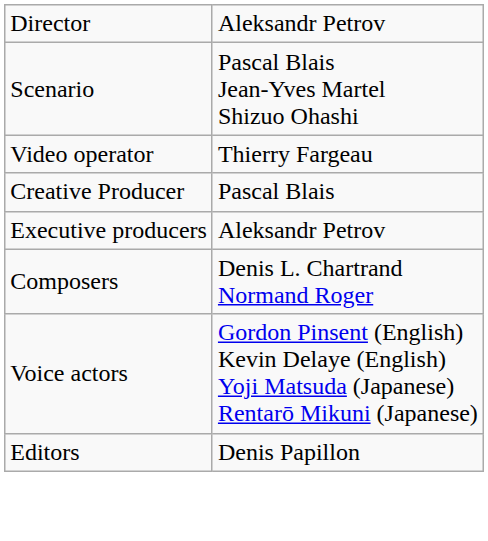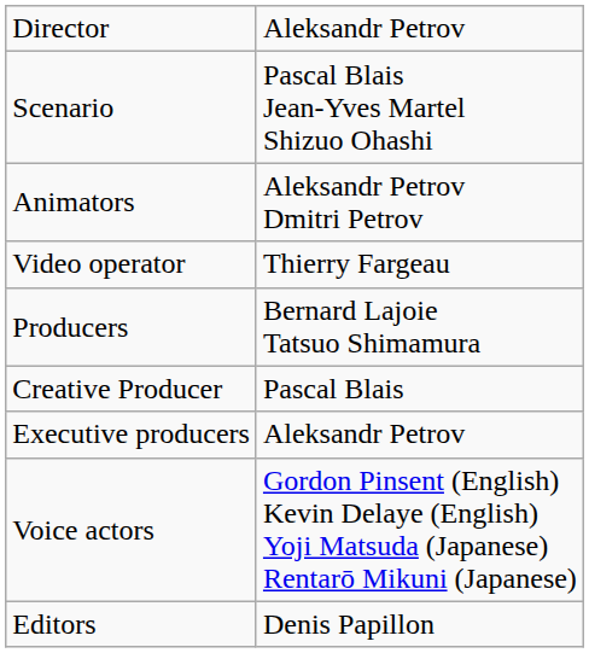 <table class="wikitable">
 <tr>
 <td>Director</td>
 <td>Aleksandr Petrov</td>
 </tr>
 <tr>
 <td>Scenario</td>
 <td>Pascal Blais<br>Jean-Yves Martel<br>Shizuo Ohashi</td>
 </tr>
 <tr>
+<td>Animators</td>
+<td>Aleksandr Petrov<br>Dmitri Petrov</td>
+</tr>
+<tr>
 <td>Video operator</td>
 <td>Thierry Fargeau</td>
+</tr>
+<tr>
+<td>Producers</td>
+<td>Bernard Lajoie<br>Tatsuo Shimamura</td>
 </tr>
 <tr>
 <td>Creative Producer</td>
 <td>Pascal Blais</td>
 </tr>
 <tr>
 <td>Executive producers</td>
 <td>Aleksandr Petrov</td>
 </tr>
 <tr>
-<td>Composers</td>
-<td>Denis L. Chartrand<br><a href='#'>Normand Roger</a></td>
-</tr>
-<tr>
 <td>Voice actors</td>
 <td><a href='#'>Gordon Pinsent</a> (English)<br>Kevin Delaye (English)<br><a href='#'>Yoji Matsuda</a> (Japanese)<br><a href='#'>Rentarō Mikuni</a> (Japanese)</td>
 </tr>
 <tr>
 <td>Editors</td>
 <td>Denis Papillon</td>
 </tr>
 </table>
